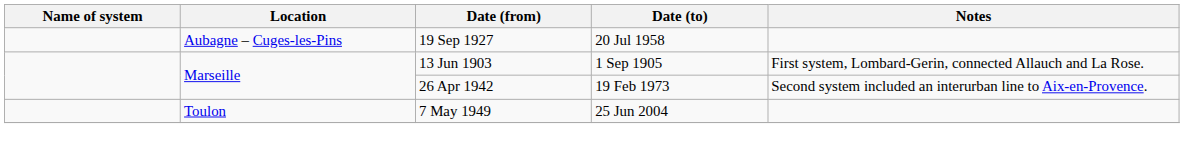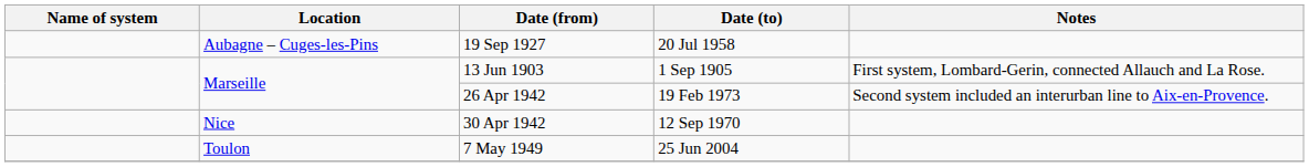 <table class="wikitable" width=100%>
 <tr>
 <th width=15%>Name of system</th>
 <th width=20%>Location</th>
 <th width=15%>Date (from)</th>
 <th width=15%>Date (to)</th>
 <th width=35%>Notes</th>
 </tr>
 <tr>
 <td> </td>
 <td><a href='#'>Aubagne</a> – <a href='#'>Cuges-les-Pins</a></td>
 <td>19 Sep 1927</td>
 <td>20 Jul 1958</td>
 <td> </td>
 </tr>
 <tr>
 <td rowspan="2"> </td>
 <td rowspan="2"><a href='#'>Marseille</a></td>
 <td>13 Jun 1903</td>
 <td>1 Sep 1905</td>
 <td>First system, Lombard-Gerin, connected Allauch and La Rose.</td>
 </tr>
 <tr>
 <td>26 Apr 1942</td>
 <td>19 Feb 1973</td>
 <td>Second system included an interurban line to <a href='#'>Aix-en-Provence</a>.</td>
 </tr>
 <tr>
 <td> </td>
+<td><a href='#'>Nice</a></td>
+<td>30 Apr 1942</td>
+<td>12 Sep 1970</td>
+<td> </td>
+</tr>
+<tr>
+<td> </td>
 <td><a href='#'>Toulon</a></td>
 <td>7 May 1949</td>
 <td>25 Jun 2004 </td>
 <td> </td>
 </tr>
 <tr>
 </tr>
 </table>
